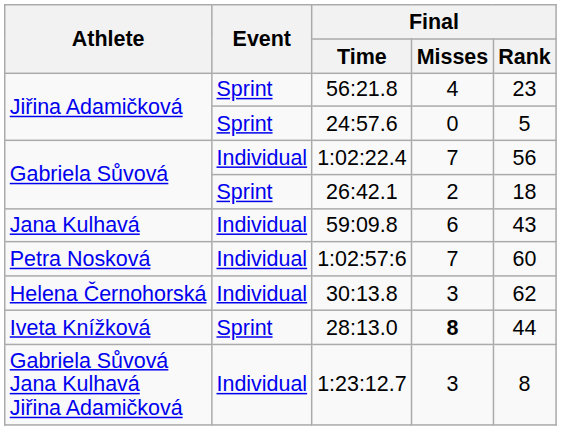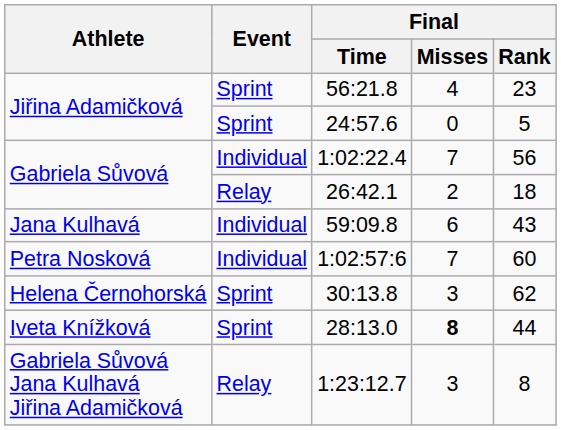 <table class="wikitable" style="font-size:90%">
 <tr>
 <th rowspan="2">Athlete</th>
 <th rowspan="2">Event</th>
 <th colspan="3">Final</th>
 </tr>
 <tr>
 <th>Time</th>
 <th>Misses</th>
 <th>Rank</th>
 </tr>
 <tr align="center">
 <td align="left" rowspan=2><a href='#'>Jiřina Adamičková</a></td>
 <td align="left"><a href='#'>Sprint</a></td>
 <td>56:21.8</td>
 <td>4</td>
 <td>23</td>
 </tr>
 <tr align="center">
 <td align="left"><a href='#'>Sprint</a></td>
 <td>24:57.6</td>
 <td>0</td>
 <td>5</td>
 </tr>
 <tr align="center">
 <td align="left" rowspan=2><a href='#'>Gabriela Sůvová</a></td>
 <td align="left"><a href='#'>Individual</a></td>
 <td>1:02:22.4</td>
 <td>7</td>
 <td>56</td>
 </tr>
 <tr align="center">
-<td align="left"><a href='#'>Sprint</a></td>
+<td align="left"><a href='#'>Relay</a></td>
 <td>26:42.1</td>
 <td>2</td>
 <td>18</td>
 </tr>
 <tr align="center">
 <td align="left"><a href='#'>Jana Kulhavá</a></td>
 <td align="left"><a href='#'>Individual</a></td>
 <td>59:09.8</td>
 <td>6</td>
 <td>43</td>
 </tr>
 <tr align="center">
 <td align="left"><a href='#'>Petra Nosková</a></td>
 <td align="left"><a href='#'>Individual</a></td>
 <td>1:02:57:6</td>
 <td>7</td>
 <td>60</td>
 </tr>
 <tr align="center">
 <td align="left"><a href='#'>Helena Černohorská</a></td>
-<td align="left"><a href='#'>Individual</a></td>
+<td align="left"><a href='#'>Sprint</a></td>
 <td>30:13.8</td>
 <td>3</td>
 <td>62</td>
 </tr>
 <tr align="center">
 <td align="left"><a href='#'>Iveta Knížková</a></td>
 <td align="left"><a href='#'>Sprint</a></td>
 <td>28:13.0</td>
 <td><strong>8</strong></td>
 <td>44</td>
 </tr>
 <tr align="center">
 <td align="left"><a href='#'>Gabriela Sůvová</a> <br> <a href='#'>Jana Kulhavá</a> <br> <a href='#'>Jiřina Adamičková</a></td>
-<td align="left"><a href='#'>Individual</a></td>
+<td align="left"><a href='#'>Relay</a></td>
 <td>1:23:12.7</td>
 <td>3</td>
 <td>8</td>
 </tr>
 </table>
